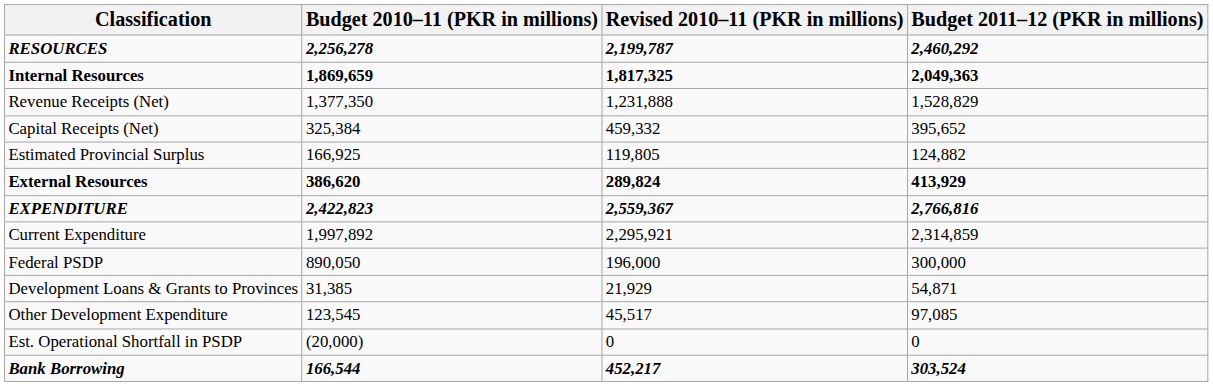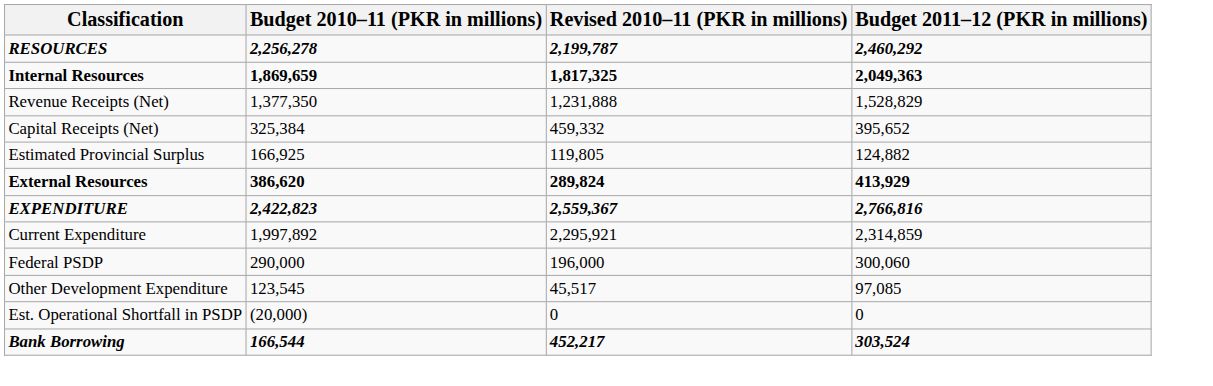 <table class="wikitable sortable">
 <tr>
 <th><big>Classification</big></th>
 <th><big>Budget 2010–11 (PKR in millions)</big></th>
 <th><big>Revised 2010–11 (PKR in millions)</big></th>
 <th><big>Budget 2011–12 (PKR in millions)</big></th>
 </tr>
 <tr>
 <td><strong><em>RESOURCES</em></strong></td>
 <td><strong><em>2,256,278</em></strong></td>
 <td><strong><em>2,199,787</em></strong></td>
 <td><strong><em>2,460,292</em></strong></td>
 </tr>
 <tr>
 <td><strong>Internal Resources</strong></td>
 <td><strong>1,869,659</strong></td>
 <td><strong>1,817,325</strong></td>
 <td><strong>2,049,363</strong></td>
 </tr>
 <tr>
 <td>Revenue Receipts (Net)</td>
 <td>1,377,350</td>
 <td>1,231,888</td>
 <td>1,528,829</td>
 </tr>
 <tr>
 <td>Capital Receipts (Net)</td>
 <td>325,384</td>
 <td>459,332</td>
 <td>395,652</td>
 </tr>
 <tr>
 <td>Estimated Provincial Surplus</td>
 <td>166,925</td>
 <td>119,805</td>
 <td>124,882</td>
 </tr>
 <tr>
 <td><strong>External Resources</strong></td>
 <td><strong>386,620</strong></td>
 <td><strong>289,824</strong></td>
 <td><strong>413,929</strong></td>
 </tr>
 <tr>
 <td><strong><em>EXPENDITURE</em></strong></td>
 <td><strong><em>2,422,823</em></strong></td>
 <td><strong><em>2,559,367</em></strong></td>
 <td><strong><em>2,766,816</em></strong></td>
 </tr>
 <tr>
 <td>Current Expenditure</td>
 <td>1,997,892</td>
 <td>2,295,921</td>
 <td>2,314,859</td>
 </tr>
 <tr>
 <td>Federal PSDP</td>
-<td>890,050</td>
+<td>290,000</td>
 <td>196,000</td>
-<td>300,000</td>
-</tr>
-<tr>
-<td>Development Loans & Grants to Provinces</td>
-<td>31,385</td>
-<td>21,929</td>
-<td>54,871</td>
+<td>300,060</td>
 </tr>
 <tr>
 <td>Other Development Expenditure</td>
 <td>123,545</td>
 <td>45,517</td>
 <td>97,085</td>
 </tr>
 <tr>
 <td>Est. Operational Shortfall in PSDP</td>
 <td>(20,000)</td>
 <td>0</td>
 <td>0</td>
 </tr>
 <tr>
 <td><strong><em>Bank Borrowing</em></strong></td>
 <td><strong><em>166,544</em></strong></td>
 <td><strong><em>452,217</em></strong></td>
 <td><strong><em>303,524</em></strong></td>
 </tr>
 </table>
